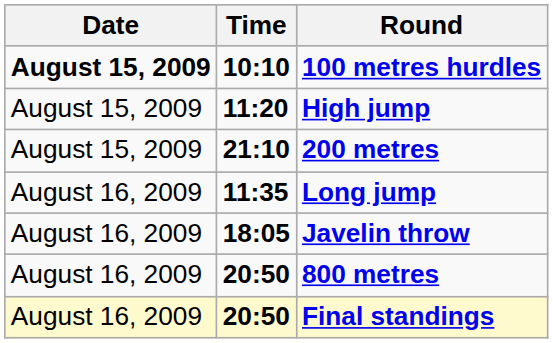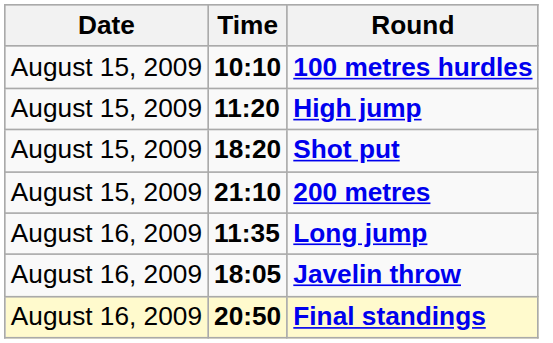 <table class="wikitable">
 <tr>
 <th>Date</th>
 <th>Time</th>
 <th>Round</th>
 </tr>
 <tr>
-<td><strong>August 15, 2009</strong></td>
+<td>August 15, 2009</td>
 <td><strong>10:10</strong></td>
 <td><strong><a href='#'>100 metres hurdles</a></strong></td>
 </tr>
 <tr>
 <td>August 15, 2009</td>
 <td><strong>11:20</strong></td>
 <td><strong><a href='#'>High jump</a></strong></td>
+</tr>
+<tr>
+<td>August 15, 2009</td>
+<td><strong>18:20</strong></td>
+<td><strong><a href='#'>Shot put</a></strong></td>
 </tr>
 <tr>
 <td>August 15, 2009</td>
 <td><strong>21:10</strong></td>
 <td><strong><a href='#'>200 metres</a></strong></td>
 </tr>
 <tr>
 <td>August 16, 2009</td>
 <td><strong>11:35</strong></td>
 <td><strong><a href='#'>Long jump</a></strong></td>
 </tr>
 <tr>
 <td>August 16, 2009</td>
 <td><strong>18:05</strong></td>
 <td><strong><a href='#'>Javelin throw</a></strong></td>
 </tr>
-<tr>
-<td>August 16, 2009</td>
-<td><strong>20:50</strong></td>
-<td><strong><a href='#'>800 metres</a></strong></td>
-</tr>
 <tr style=background:lemonchiffon>
 <td>August 16, 2009</td>
 <td><strong>20:50</strong></td>
 <td><strong><a href='#'>Final standings</a></strong></td>
 </tr>
 </table>
